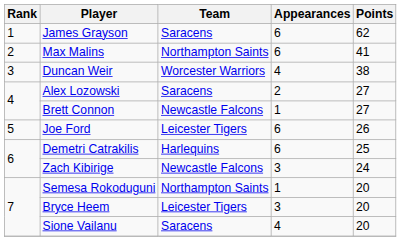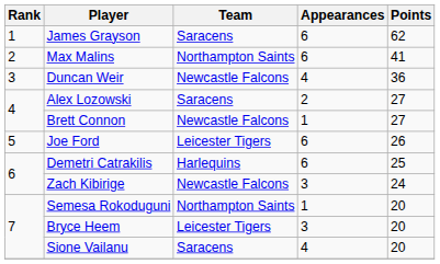 <table class="wikitable">
 <tr>
 <th>Rank</th>
 <th>Player</th>
 <th>Team</th>
 <th>Appearances</th>
 <th>Points</th>
 </tr>
 <tr>
 <td>1</td>
 <td> <a href='#'>James Grayson</a></td>
 <td><a href='#'>Saracens</a></td>
 <td>6</td>
 <td>62</td>
 </tr>
 <tr>
 <td>2</td>
 <td> <a href='#'>Max Malins</a></td>
 <td><a href='#'>Northampton Saints</a></td>
 <td>6</td>
 <td>41</td>
 </tr>
 <tr>
 <td>3</td>
 <td> <a href='#'>Duncan Weir</a></td>
-<td><a href='#'>Worcester Warriors</a></td>
+<td><a href='#'>Newcastle Falcons</a></td>
 <td>4</td>
-<td>38</td>
+<td>36</td>
 </tr>
 <tr>
 <td rowspan=2>4</td>
 <td> <a href='#'>Alex Lozowski</a></td>
 <td><a href='#'>Saracens</a></td>
 <td>2</td>
 <td>27</td>
 </tr>
 <tr>
 <td> <a href='#'>Brett Connon</a></td>
 <td><a href='#'>Newcastle Falcons</a></td>
 <td>1</td>
 <td>27</td>
 </tr>
 <tr>
 <td>5</td>
 <td> <a href='#'>Joe Ford</a></td>
 <td><a href='#'>Leicester Tigers</a></td>
 <td>6</td>
 <td>26</td>
 </tr>
 <tr>
 <td rowspan=2>6</td>
 <td> <a href='#'>Demetri Catrakilis</a></td>
 <td><a href='#'>Harlequins</a></td>
 <td>6</td>
 <td>25</td>
 </tr>
 <tr>
 <td> <a href='#'>Zach Kibirige</a></td>
 <td><a href='#'>Newcastle Falcons</a></td>
 <td>3</td>
 <td>24</td>
 </tr>
 <tr>
 <td rowspan=3>7</td>
 <td> <a href='#'>Semesa Rokoduguni</a></td>
 <td><a href='#'>Northampton Saints</a></td>
 <td>1</td>
 <td>20</td>
 </tr>
 <tr>
 <td> <a href='#'>Bryce Heem</a></td>
 <td><a href='#'>Leicester Tigers</a></td>
 <td>3</td>
 <td>20</td>
 </tr>
 <tr>
 <td> <a href='#'>Sione Vailanu</a></td>
 <td><a href='#'>Saracens</a></td>
 <td>4</td>
 <td>20</td>
 </tr>
 <tr>
 </tr>
 </table>
